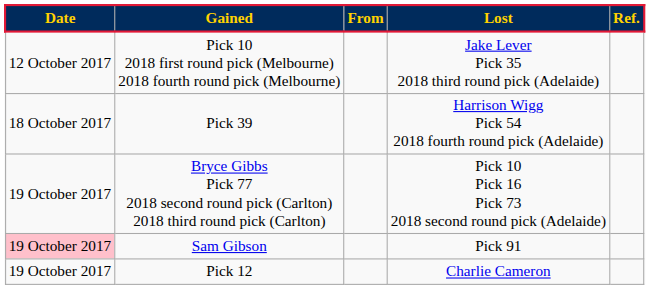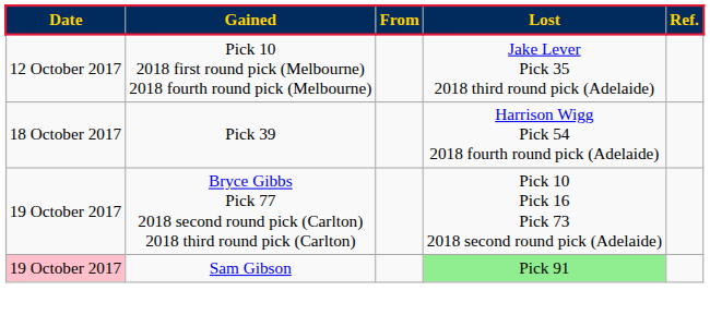 <table class="wikitable" style="font-size:90%; text-align:center;">
 <tr style="background:#002B5C; color: #FFD200; border: solid #E21937 2px;">
 <td><span><strong>Date</strong> </span></td>
 <td><span><strong>Gained</strong> </span></td>
 <td><span><strong>From</strong> </span></td>
 <td><span><strong>Lost</strong> </span></td>
 <td><span><strong>Ref.</strong> </span></td>
 </tr>
 <tr>
 <td>12 October 2017</td>
 <td>Pick 10<br>2018 first round pick (Melbourne)<br>2018 fourth round pick (Melbourne)</td>
 <td></td>
 <td><a href='#'>Jake Lever</a><br>Pick 35<br>2018 third round pick (Adelaide)</td>
 <td></td>
 </tr>
 <tr>
 <td>18 October 2017</td>
 <td>Pick 39</td>
 <td></td>
 <td><a href='#'>Harrison Wigg</a><br>Pick 54<br>2018 fourth round pick (Adelaide)</td>
 <td></td>
 </tr>
 <tr>
 <td>19 October 2017</td>
 <td><a href='#'>Bryce Gibbs</a><br>Pick 77<br>2018 second round pick (Carlton)<br>2018 third round pick (Carlton)</td>
 <td></td>
 <td>Pick 10<br>Pick 16<br>Pick 73<br>2018 second round pick (Adelaide)</td>
 <td></td>
 </tr>
 <tr>
 <td style="background: pink;">19 October 2017</td>
 <td><a href='#'>Sam Gibson</a></td>
 <td></td>
-<td>Pick 91</td>
-<td></td>
-</tr>
-<tr>
-<td>19 October 2017</td>
-<td>Pick 12</td>
-<td></td>
-<td><a href='#'>Charlie Cameron</a></td>
+<td style="background: lightgreen;">Pick 91</td>
 <td></td>
 </tr>
 </table>
